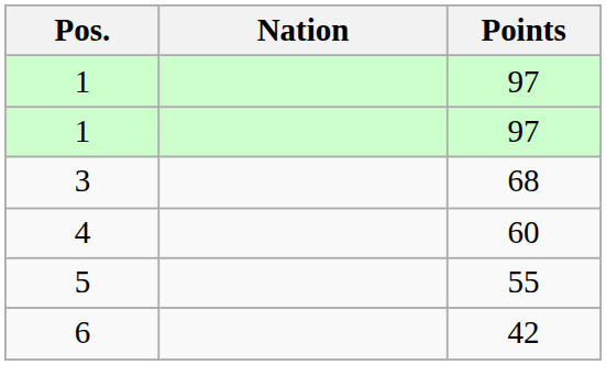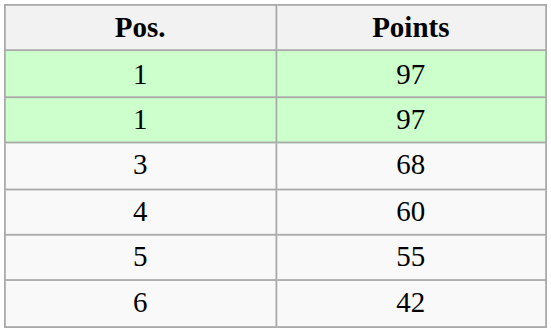 <table class="wikitable gauche" cellspacing="1" style="width:300px;">
 <tr style="background:#efefef; text-align:center;">
 <th style="width:70px;">Pos.</th>
-<th>Nation</th>
 <th style="width:70px;">Points</th>
 </tr>
 <tr style="vertical-align:top; text-align:center; background:#ccffcc;">
 <td>1</td>
-<td style="text-align:left;"></td>
 <td>97</td>
 </tr>
 <tr style="vertical-align:top; text-align:center; background:#ccffcc;">
 <td>1</td>
-<td style="text-align:left;"></td>
 <td>97</td>
 </tr>
 <tr style="vertical-align:top; text-align:center;">
 <td>3</td>
-<td style="text-align:left;"></td>
 <td>68</td>
 </tr>
 <tr style="vertical-align:top; text-align:center;">
 <td>4</td>
-<td style="text-align:left;"></td>
 <td>60</td>
 </tr>
 <tr style="vertical-align:top; text-align:center;">
 <td>5</td>
-<td style="text-align:left;"></td>
 <td>55</td>
 </tr>
 <tr style="vertical-align:top; text-align:center;">
 <td>6</td>
-<td style="text-align:left;"></td>
 <td>42</td>
 </tr>
 </table>
